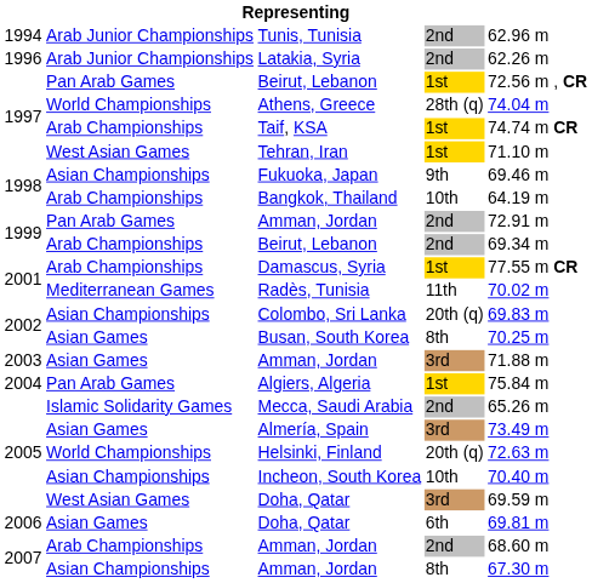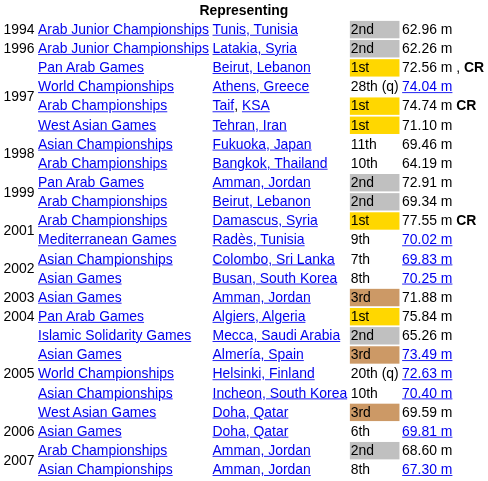 <table>
 <tr>
 <th colspan="6">Representing </th>
 </tr>
 <tr>
 <td>1994</td>
 <td><a href='#'>Arab Junior Championships</a></td>
 <td><a href='#'>Tunis, Tunisia</a></td>
 <td bgcolor=silver>2nd</td>
 <td>62.96 m</td>
 </tr>
 <tr>
 <td>1996</td>
 <td><a href='#'>Arab Junior Championships</a></td>
 <td><a href='#'>Latakia, Syria</a></td>
 <td bgcolor=silver>2nd</td>
 <td>62.26 m</td>
 </tr>
 <tr>
 <td rowspan=4>1997</td>
 <td><a href='#'>Pan Arab Games</a></td>
 <td><a href='#'>Beirut, Lebanon</a></td>
 <td bgcolor=gold>1st</td>
 <td>72.56 m , <strong>CR</strong></td>
 </tr>
 <tr>
 <td><a href='#'>World Championships</a></td>
 <td><a href='#'>Athens, Greece</a></td>
 <td>28th (q)</td>
 <td><a href='#'>74.04 m</a></td>
 </tr>
 <tr>
 <td><a href='#'>Arab Championships</a></td>
 <td><a href='#'>Taif</a>, <a href='#'>KSA</a></td>
 <td bgcolor=gold>1st</td>
 <td>74.74 m <strong>CR</strong></td>
 </tr>
 <tr>
 <td><a href='#'>West Asian Games</a></td>
 <td><a href='#'>Tehran, Iran</a></td>
 <td bgcolor=gold>1st</td>
 <td>71.10 m</td>
 </tr>
 <tr>
 <td rowspan=2>1998</td>
 <td><a href='#'>Asian Championships</a></td>
 <td><a href='#'>Fukuoka, Japan</a></td>
-<td>9th</td>
+<td>11th</td>
 <td>69.46 m</td>
 </tr>
 <tr>
 <td><a href='#'>Arab Championships</a></td>
 <td><a href='#'>Bangkok, Thailand</a></td>
 <td>10th</td>
 <td>64.19 m</td>
 </tr>
 <tr>
 <td rowspan=2>1999</td>
 <td><a href='#'>Pan Arab Games</a></td>
 <td><a href='#'>Amman, Jordan</a></td>
 <td bgcolor=silver>2nd</td>
 <td>72.91 m</td>
 </tr>
 <tr>
 <td><a href='#'>Arab Championships</a></td>
 <td><a href='#'>Beirut, Lebanon</a></td>
 <td bgcolor=silver>2nd</td>
 <td>69.34 m</td>
 </tr>
 <tr>
 <td rowspan=2>2001</td>
 <td><a href='#'>Arab Championships</a></td>
 <td><a href='#'>Damascus, Syria</a></td>
 <td bgcolor=gold>1st</td>
 <td>77.55 m <strong>CR</strong></td>
 </tr>
 <tr>
 <td><a href='#'>Mediterranean Games</a></td>
 <td><a href='#'>Radès, Tunisia</a></td>
-<td>11th</td>
+<td>9th</td>
 <td><a href='#'>70.02 m</a></td>
 </tr>
 <tr>
 <td rowspan=2>2002</td>
 <td><a href='#'>Asian Championships</a></td>
 <td><a href='#'>Colombo, Sri Lanka</a></td>
-<td>20th (q)</td>
+<td>7th</td>
 <td><a href='#'>69.83 m</a></td>
 </tr>
 <tr>
 <td><a href='#'>Asian Games</a></td>
 <td><a href='#'>Busan, South Korea</a></td>
 <td>8th</td>
 <td><a href='#'>70.25 m</a></td>
 </tr>
 <tr>
 <td>2003</td>
 <td><a href='#'>Asian Games</a></td>
 <td><a href='#'>Amman, Jordan</a></td>
 <td bgcolor=cc9966>3rd</td>
 <td>71.88 m</td>
 </tr>
 <tr>
 <td>2004</td>
 <td><a href='#'>Pan Arab Games</a></td>
 <td><a href='#'>Algiers, Algeria</a></td>
 <td bgcolor=gold>1st</td>
 <td>75.84 m</td>
 </tr>
 <tr>
 <td rowspan=5>2005</td>
 <td><a href='#'>Islamic Solidarity Games</a></td>
 <td><a href='#'>Mecca, Saudi Arabia</a></td>
 <td bgcolor=silver>2nd</td>
 <td>65.26 m</td>
 </tr>
 <tr>
 <td><a href='#'>Asian Games</a></td>
 <td><a href='#'>Almería, Spain</a></td>
 <td bgcolor=cc9966>3rd</td>
 <td><a href='#'>73.49 m</a></td>
 </tr>
 <tr>
 <td><a href='#'>World Championships</a></td>
 <td><a href='#'>Helsinki, Finland</a></td>
 <td>20th (q)</td>
 <td><a href='#'>72.63 m</a></td>
 </tr>
 <tr>
 <td><a href='#'>Asian Championships</a></td>
 <td><a href='#'>Incheon, South Korea</a></td>
 <td>10th</td>
 <td><a href='#'>70.40 m</a></td>
 </tr>
 <tr>
 <td><a href='#'>West Asian Games</a></td>
 <td><a href='#'>Doha, Qatar</a></td>
 <td bgcolor=cc9966>3rd</td>
 <td>69.59 m</td>
 </tr>
 <tr>
 <td>2006</td>
 <td><a href='#'>Asian Games</a></td>
 <td><a href='#'>Doha, Qatar</a></td>
 <td>6th</td>
 <td><a href='#'>69.81 m</a></td>
 </tr>
 <tr>
 <td rowspan=2>2007</td>
 <td><a href='#'>Arab Championships</a></td>
 <td><a href='#'>Amman, Jordan</a></td>
 <td bgcolor=silver>2nd</td>
 <td>68.60 m</td>
 </tr>
 <tr>
 <td><a href='#'>Asian Championships</a></td>
 <td><a href='#'>Amman, Jordan</a></td>
 <td>8th</td>
 <td><a href='#'>67.30 m</a></td>
 </tr>
 <tr>
 </tr>
 </table>
